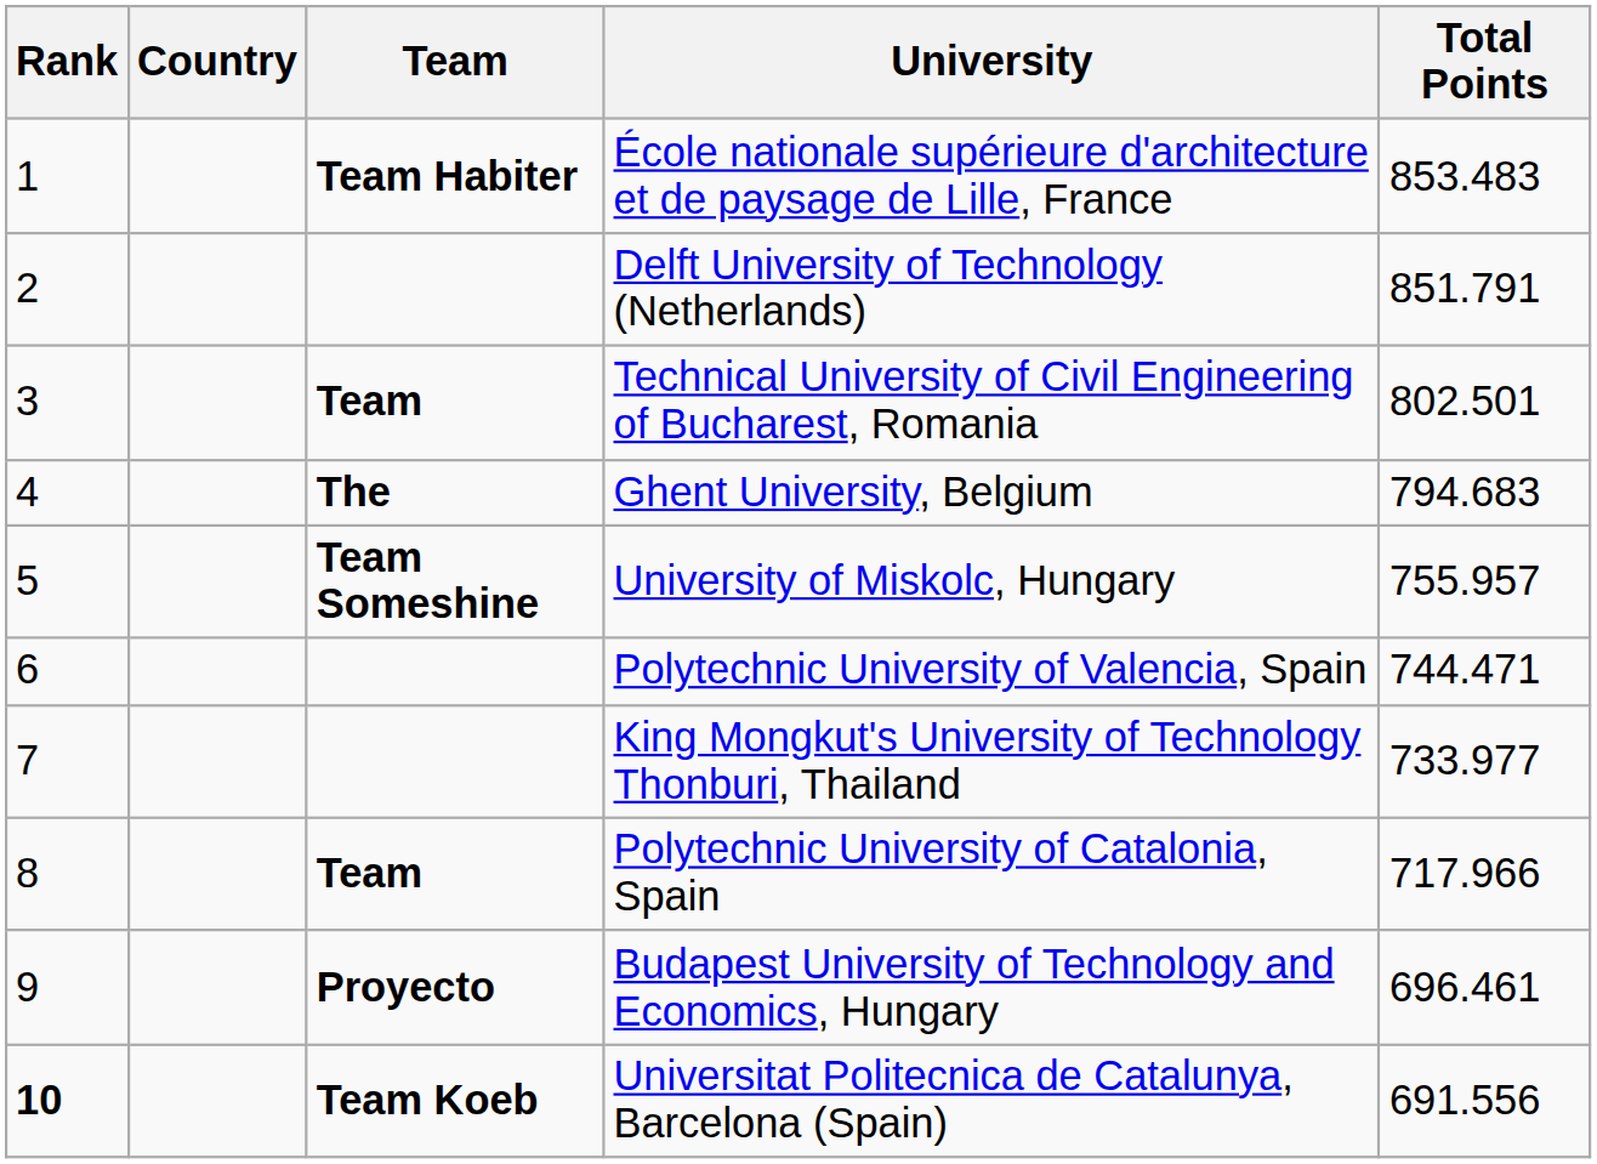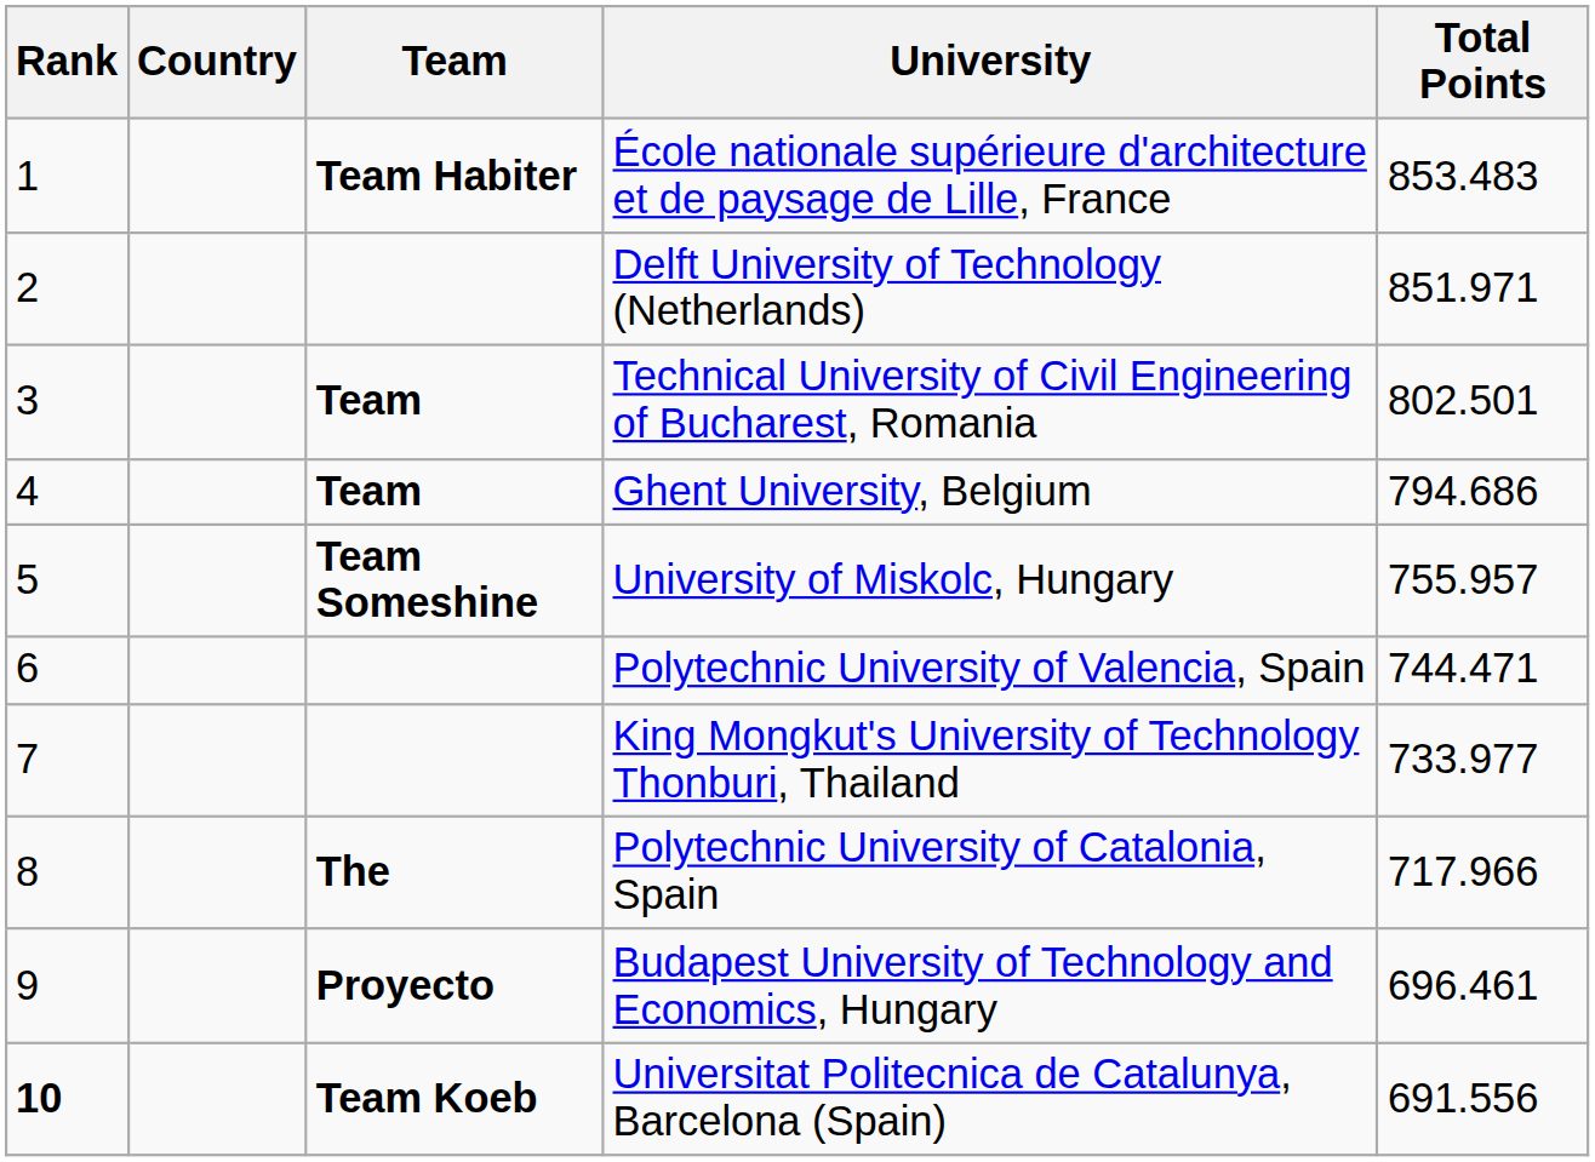 <table class="wikitable sortable">
 <tr>
 <th>Rank</th>
 <th>Country</th>
 <th>Team</th>
 <th>University</th>
 <th>Total Points</th>
 </tr>
 <tr>
 <td>1</td>
 <td></td>
 <td><strong>Team Habiter </strong></td>
 <td><a href='#'>École nationale supérieure d'architecture et de paysage de Lille</a>, France</td>
 <td>853.483</td>
 </tr>
 <tr>
 <td>2</td>
 <td></td>
 <td><strong></strong></td>
 <td><a href='#'>Delft University of Technology</a> (Netherlands)</td>
-<td>851.791</td>
+<td>851.971</td>
 </tr>
 <tr>
 <td>3</td>
 <td></td>
 <td><strong>Team </strong></td>
 <td><a href='#'>Technical University of Civil Engineering of Bucharest</a>, Romania</td>
 <td>802.501</td>
 </tr>
 <tr>
 <td>4</td>
 <td></td>
-<td><strong>The </strong></td>
+<td><strong>Team </strong></td>
 <td><a href='#'>Ghent University</a>, Belgium</td>
-<td>794.683</td>
+<td>794.686</td>
 </tr>
 <tr>
 <td>5</td>
 <td></td>
 <td><strong>Team Someshine</strong></td>
 <td><a href='#'>University of Miskolc</a>, Hungary</td>
 <td>755.957</td>
 </tr>
 <tr>
 <td>6</td>
 <td></td>
 <td><strong></strong></td>
 <td><a href='#'>Polytechnic University of Valencia</a>, Spain</td>
 <td>744.471</td>
 </tr>
 <tr>
 <td>7</td>
 <td></td>
 <td><strong></strong></td>
 <td><a href='#'>King Mongkut's University of Technology Thonburi</a>, Thailand</td>
 <td>733.977</td>
 </tr>
 <tr>
 <td>8</td>
 <td></td>
-<td><strong>Team </strong></td>
+<td><strong>The </strong></td>
 <td><a href='#'>Polytechnic University of Catalonia</a>, Spain</td>
 <td>717.966</td>
 </tr>
 <tr>
 <td>9</td>
 <td></td>
 <td><strong>Proyecto </strong></td>
 <td><a href='#'>Budapest University of Technology and Economics</a>, Hungary</td>
 <td>696.461</td>
 </tr>
 <tr>
 <td><strong>10</strong></td>
 <td></td>
 <td><strong>Team Koeb</strong></td>
 <td><a href='#'>Universitat Politecnica de Catalunya</a>, Barcelona (Spain)</td>
 <td>691.556</td>
 </tr>
 </table>
